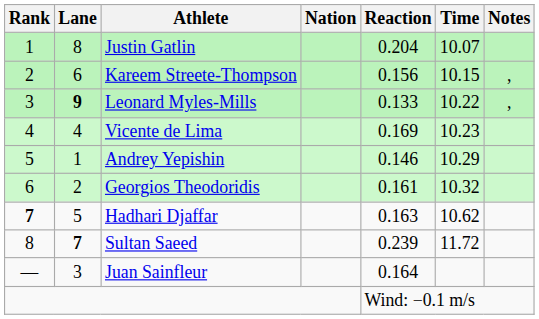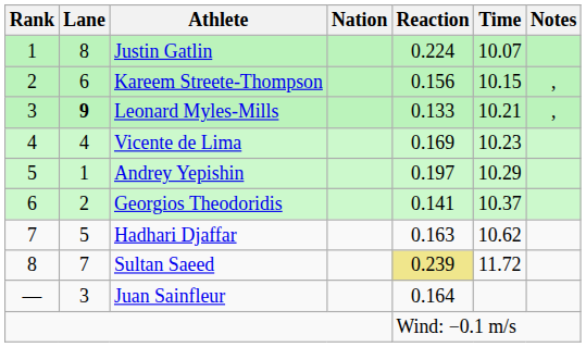 <table class="wikitable sortable" style="text-align:center">
 <tr>
 <th>Rank</th>
 <th>Lane</th>
 <th>Athlete</th>
 <th>Nation</th>
 <th>Reaction</th>
 <th>Time</th>
 <th>Notes</th>
 </tr>
 <tr bgcolor=bbf3bb>
 <td>1</td>
 <td>8</td>
 <td align="left"><a href='#'>Justin Gatlin</a></td>
 <td align="left"></td>
-<td align="center">0.204</td>
+<td align="center">0.224</td>
 <td>10.07</td>
 <td></td>
 </tr>
 <tr bgcolor=bbf3bb>
 <td>2</td>
 <td>6</td>
 <td align="left"><a href='#'>Kareem Streete-Thompson</a></td>
 <td align="left"></td>
 <td align="center">0.156</td>
 <td>10.15</td>
 <td>, </td>
 </tr>
 <tr bgcolor=bbf3bb>
 <td>3</td>
 <td><strong>9</strong></td>
 <td align="left"><a href='#'>Leonard Myles-Mills</a></td>
 <td align="left"></td>
 <td align="center">0.133</td>
-<td>10.22</td>
+<td>10.21</td>
 <td>, </td>
 </tr>
 <tr bgcolor=ccf9cc>
 <td>4</td>
 <td>4</td>
 <td align="left"><a href='#'>Vicente de Lima</a></td>
 <td align="left"></td>
 <td align="center">0.169</td>
 <td>10.23</td>
 <td></td>
 </tr>
 <tr bgcolor=ccf9cc>
 <td>5</td>
 <td>1</td>
 <td align="left"><a href='#'>Andrey Yepishin</a></td>
 <td align="left"></td>
-<td align="center">0.146</td>
+<td align="center">0.197</td>
 <td>10.29</td>
 <td></td>
 </tr>
 <tr bgcolor=ccf9cc>
 <td>6</td>
 <td>2</td>
 <td align="left"><a href='#'>Georgios Theodoridis</a></td>
 <td align="left"></td>
-<td align="center">0.161</td>
-<td>10.32</td>
+<td align="center">0.141</td>
+<td>10.37</td>
 <td></td>
 </tr>
 <tr>
-<td><strong>7</strong></td>
+<td>7</td>
 <td>5</td>
 <td align="left"><a href='#'>Hadhari Djaffar</a></td>
 <td align="left"></td>
 <td align="center">0.163</td>
 <td>10.62</td>
 <td></td>
 </tr>
 <tr>
 <td>8</td>
-<td><strong>7</strong></td>
+<td>7</td>
 <td align="left"><a href='#'>Sultan Saeed</a></td>
 <td align="left"></td>
-<td align="center">0.239</td>
+<td align="center" style="background: khaki;">0.239</td>
 <td>11.72</td>
 <td></td>
 </tr>
 <tr>
 <td data-sort-value=9>—</td>
 <td>3</td>
 <td align="left"><a href='#'>Juan Sainfleur</a></td>
 <td align="left"></td>
 <td align="center">0.164</td>
 <td></td>
 <td></td>
 </tr>
 <tr class="sortbottom">
 <td colspan=4></td>
 <td colspan="3" style="text-align:left;">Wind: −0.1 m/s</td>
 </tr>
 </table>
